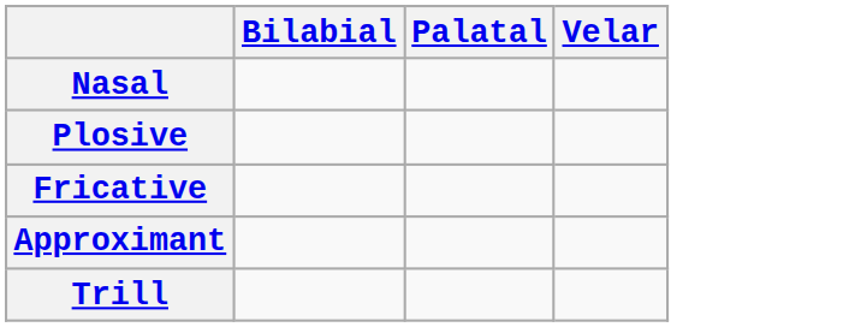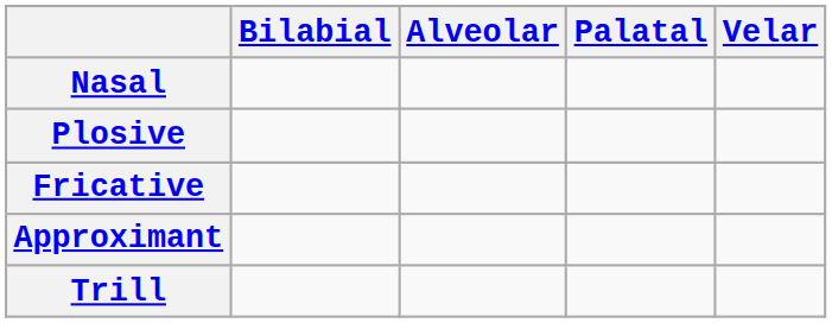 <table class="wikitable" style="text-align:center">
 <tr>
 <th></th>
 <th><a href='#'>Bilabial</a></th>
+<th><a href='#'>Alveolar</a></th>
 <th><a href='#'>Palatal</a></th>
 <th><a href='#'>Velar</a></th>
 </tr>
 <tr>
 <th><a href='#'>Nasal</a></th>
+<td></td>
 <td></td>
 <td></td>
 <td></td>
 </tr>
 <tr>
 <th><a href='#'>Plosive</a></th>
 <td></td>
 <td></td>
 <td></td>
+<td></td>
 </tr>
 <tr>
 <th><a href='#'>Fricative</a></th>
+<td></td>
 <td></td>
 <td></td>
 <td></td>
 </tr>
 <tr>
 <th><a href='#'>Approximant</a></th>
 <td></td>
 <td></td>
 <td></td>
+<td></td>
 </tr>
 <tr>
 <th><a href='#'>Trill</a></th>
 <td></td>
 <td></td>
 <td></td>
+<td></td>
 </tr>
 </table>
